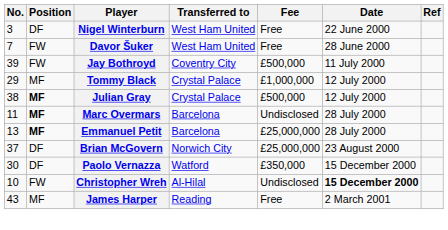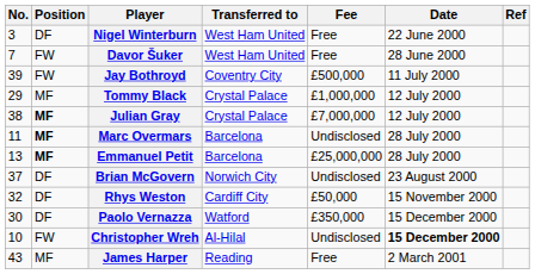 <table class="wikitable plainrowheaders" style="text-align:center; text-align:left">
 <tr>
 <th scope="col">No.</th>
 <th scope="col">Position</th>
 <th scope="col">Player</th>
 <th scope="col">Transferred to</th>
 <th scope="col">Fee</th>
 <th scope="col">Date</th>
 <th scope="col">Ref</th>
 </tr>
 <tr>
 <td>3</td>
 <td>DF</td>
 <th scope="row"><a href='#'>Nigel Winterburn</a></th>
 <td><a href='#'>West Ham United</a></td>
 <td>Free</td>
 <td>22 June 2000</td>
 <td></td>
 </tr>
 <tr>
 <td>7</td>
 <td>FW</td>
 <th scope="row"><a href='#'>Davor Šuker</a></th>
 <td><a href='#'>West Ham United</a></td>
 <td>Free</td>
 <td>28 June 2000</td>
 <td></td>
 </tr>
 <tr>
 <td>39</td>
 <td>FW</td>
 <th scope="row"><a href='#'>Jay Bothroyd</a></th>
 <td><a href='#'>Coventry City</a></td>
 <td>£500,000</td>
 <td>11 July 2000</td>
 <td></td>
 </tr>
 <tr>
 <td>29</td>
 <td>MF</td>
 <th scope="row"><a href='#'>Tommy Black</a></th>
 <td><a href='#'>Crystal Palace</a></td>
 <td>£1,000,000</td>
 <td>12 July 2000</td>
 <td></td>
 </tr>
 <tr>
 <td>38</td>
 <td><strong>MF</strong></td>
 <th scope="row"><a href='#'>Julian Gray</a></th>
 <td><a href='#'>Crystal Palace</a></td>
-<td>£500,000</td>
+<td>£7,000,000</td>
 <td>12 July 2000</td>
 <td></td>
 </tr>
 <tr>
 <td>11</td>
 <td><strong>MF</strong></td>
 <th scope="row"><a href='#'>Marc Overmars</a></th>
 <td><a href='#'>Barcelona</a></td>
 <td>Undisclosed</td>
 <td>28 July 2000</td>
 <td></td>
 </tr>
 <tr>
 <td>13</td>
 <td><strong>MF</strong></td>
 <th scope="row"><a href='#'>Emmanuel Petit</a></th>
 <td><a href='#'>Barcelona</a></td>
 <td>£25,000,000</td>
 <td>28 July 2000</td>
 <td></td>
 </tr>
 <tr>
 <td>37</td>
 <td>DF</td>
 <th scope="row"><a href='#'>Brian McGovern</a></th>
 <td><a href='#'>Norwich City</a></td>
-<td>£25,000,000</td>
+<td>Undisclosed</td>
 <td>23 August 2000</td>
+<td></td>
+</tr>
+<tr>
+<td>32</td>
+<td>DF</td>
+<th scope="row"><a href='#'>Rhys Weston</a></th>
+<td><a href='#'>Cardiff City</a></td>
+<td>£50,000</td>
+<td>15 November 2000</td>
 <td></td>
 </tr>
 <tr>
 <td>30</td>
 <td>DF</td>
 <th scope="row"><a href='#'>Paolo Vernazza</a></th>
 <td><a href='#'>Watford</a></td>
 <td>£350,000</td>
 <td>15 December 2000</td>
 <td></td>
 </tr>
 <tr>
 <td>10</td>
 <td>FW</td>
 <th scope="row"><a href='#'>Christopher Wreh</a></th>
 <td><a href='#'>Al-Hilal</a></td>
 <td>Undisclosed</td>
 <td><strong>15 December 2000</strong></td>
 <td></td>
 </tr>
 <tr>
 <td>43</td>
 <td>MF</td>
 <th scope="row"><a href='#'>James Harper</a></th>
 <td><a href='#'>Reading</a></td>
 <td>Free</td>
 <td>2 March 2001</td>
 <td></td>
 </tr>
 </table>
